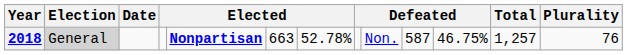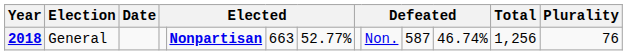 <table class="wikitable">
 <tr>
 <th>Year</th>
 <th>Election</th>
 <th>Date</th>
 <th colspan="4">Elected</th>
 <th colspan="4">Defeated</th>
 <th>Total</th>
 <th>Plurality</th>
 </tr>
 <tr>
 <th><a href='#'>2018</a></th>
-<td valign="top" style="background: lightgrey;">General</td>
+<td valign="top">General</td>
 <td valign="top"></td>
 <td valign="top"></td>
 <td valign="top" ><strong><a href='#'>Nonpartisan</a></strong></td>
 <td align="right" valign="top">663</td>
-<td align="right" valign="top">52.78%</td>
+<td align="right" valign="top">52.77%</td>
 <td valign="top"></td>
 <td valign="top" ><a href='#'>Non.</a></td>
 <td align="right" valign="top">587</td>
-<td align="right" valign="top">46.75%</td>
-<td align="right" valign="top">1,257</td>
+<td align="right" valign="top">46.74%</td>
+<td align="right" valign="top">1,256</td>
 <td align="right" valign="top">76</td>
 </tr>
 </table>
